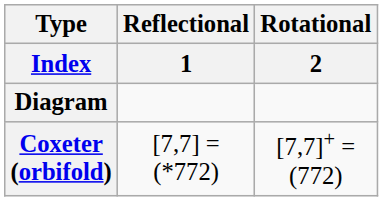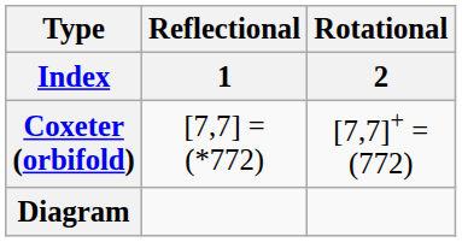 <table class=wikitable>
 <tr align=center>
 <th>Type</th>
 <th>Reflectional</th>
 <th>Rotational</th>
 </tr>
 <tr align=center>
 <th><a href='#'>Index</a></th>
 <th>1</th>
 <th>2</th>
 </tr>
 <tr align=center>
+<th><a href='#'>Coxeter</a><br>(<a href='#'>orbifold</a>)</th>
+<td>[7,7] = <br>(*772)</td>
+<td>[7,7]<sup>+</sup> = <br>(772)</td>
+</tr>
+<tr align=center>
 <th>Diagram</th>
 <td></td>
 <td></td>
 </tr>
-<tr align=center>
-<th><a href='#'>Coxeter</a><br>(<a href='#'>orbifold</a>)</th>
-<td>[7,7] = <br>(*772)</td>
-<td>[7,7]<sup>+</sup> = <br>(772)</td>
-</tr>
 </table>
